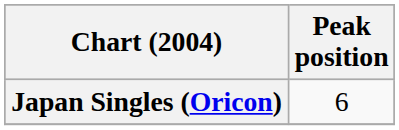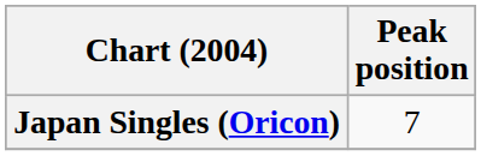 <table class="wikitable plainrowheaders" style="text-align:center">
 <tr>
 <th scope="col">Chart (2004)</th>
 <th scope="col">Peak<br>position</th>
 </tr>
 <tr>
 <th scope="row">Japan Singles (<a href='#'>Oricon</a>)</th>
-<td style="text-align:center;">6</td>
+<td style="text-align:center;">7</td>
 </tr>
 <tr>
 </tr>
 </table>
